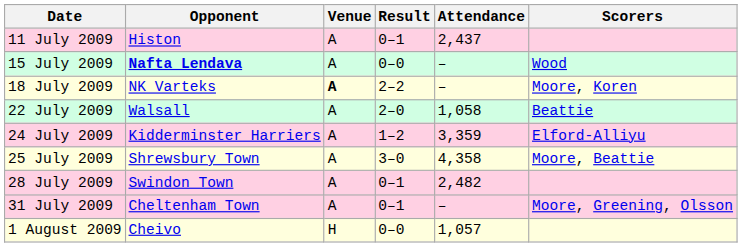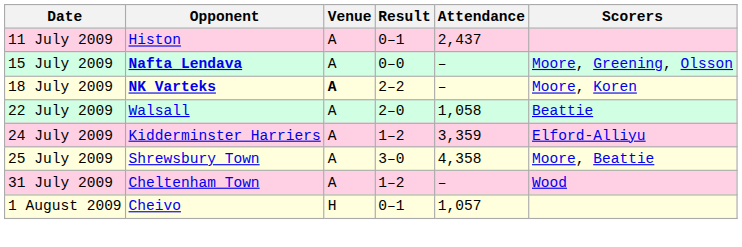 <table class="wikitable">
 <tr>
 <th>Date</th>
 <th>Opponent</th>
 <th>Venue</th>
 <th>Result</th>
 <th>Attendance</th>
 <th>Scorers</th>
 </tr>
 <tr bgcolor="#ffd0e3">
 <td>11 July 2009</td>
 <td><a href='#'>Histon</a></td>
 <td>A</td>
 <td>0–1</td>
 <td>2,437</td>
 <td></td>
 </tr>
 <tr bgcolor="#d0ffe3">
 <td>15 July 2009</td>
 <td><strong><a href='#'>Nafta Lendava</a></strong></td>
 <td>A</td>
 <td>0–0</td>
 <td>–</td>
-<td><a href='#'>Wood</a></td>
+<td><a href='#'>Moore</a>, <a href='#'>Greening</a>, <a href='#'>Olsson</a></td>
 </tr>
 <tr bgcolor="#ffffdd">
 <td>18 July 2009</td>
-<td><a href='#'>NK Varteks</a></td>
+<td><strong><a href='#'>NK Varteks</a></strong></td>
 <td><strong>A</strong></td>
 <td>2–2</td>
 <td>–</td>
 <td><a href='#'>Moore</a>, <a href='#'>Koren</a></td>
 </tr>
 <tr bgcolor="#d0ffe3">
 <td>22 July 2009</td>
 <td><a href='#'>Walsall</a></td>
 <td>A</td>
 <td>2–0</td>
 <td>1,058</td>
 <td><a href='#'>Beattie</a></td>
 </tr>
 <tr bgcolor="#ffd0e3">
 <td>24 July 2009</td>
 <td><a href='#'>Kidderminster Harriers</a></td>
 <td>A</td>
 <td>1–2</td>
 <td>3,359</td>
 <td><a href='#'>Elford-Alliyu</a></td>
 </tr>
 <tr bgcolor="#ffffdd">
 <td>25 July 2009</td>
 <td><a href='#'>Shrewsbury Town</a></td>
 <td>A</td>
 <td>3–0</td>
 <td>4,358</td>
 <td><a href='#'>Moore</a>, <a href='#'>Beattie</a></td>
 </tr>
 <tr bgcolor="#ffd0e3">
-<td>28 July 2009</td>
-<td><a href='#'>Swindon Town</a></td>
-<td>A</td>
-<td>0–1</td>
-<td>2,482</td>
-<td></td>
-</tr>
-<tr bgcolor="#ffd0e3">
 <td>31 July 2009</td>
 <td><a href='#'>Cheltenham Town</a></td>
 <td>A</td>
-<td>0–1</td>
+<td>1–2</td>
 <td>–</td>
-<td><a href='#'>Moore</a>, <a href='#'>Greening</a>, <a href='#'>Olsson</a></td>
+<td><a href='#'>Wood</a></td>
 </tr>
 <tr bgcolor="#ffffdd">
 <td>1 August 2009</td>
 <td><a href='#'>Cheivo</a></td>
 <td>H</td>
-<td>0–0</td>
+<td>0–1</td>
 <td>1,057</td>
 <td></td>
 </tr>
 </table>
